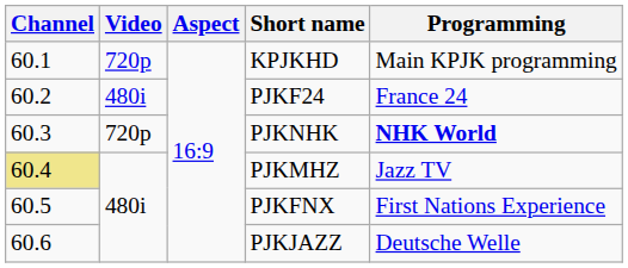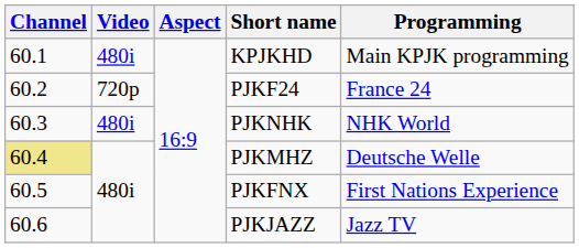 <table class="wikitable">
 <tr>
 <th><a href='#'>Channel</a></th>
 <th><a href='#'>Video</a></th>
 <th><a href='#'>Aspect</a></th>
 <th>Short name</th>
 <th>Programming</th>
 </tr>
 <tr>
 <td>60.1</td>
-<td><a href='#'>720p</a></td>
+<td><a href='#'>480i</a></td>
 <td rowspan=6><a href='#'>16:9</a></td>
 <td>KPJKHD</td>
 <td>Main KPJK programming</td>
 </tr>
 <tr>
 <td>60.2</td>
-<td><a href='#'>480i</a></td>
+<td>720p</td>
 <td>PJKF24</td>
 <td><a href='#'>France 24</a></td>
 </tr>
 <tr>
 <td>60.3</td>
-<td>720p</td>
+<td><a href='#'>480i</a></td>
 <td>PJKNHK</td>
-<td><strong><a href='#'>NHK World</a></strong></td>
+<td><a href='#'>NHK World</a></td>
 </tr>
 <tr>
 <td style="background: khaki;">60.4</td>
 <td rowspan=3>480i</td>
 <td>PJKMHZ</td>
-<td><a href='#'>Jazz TV</a></td>
+<td><a href='#'>Deutsche Welle</a></td>
 </tr>
 <tr>
 <td>60.5</td>
 <td>PJKFNX</td>
 <td><a href='#'>First Nations Experience</a></td>
 </tr>
 <tr>
 <td>60.6</td>
 <td>PJKJAZZ</td>
-<td><a href='#'>Deutsche Welle</a></td>
+<td><a href='#'>Jazz TV</a></td>
 </tr>
 </table>
